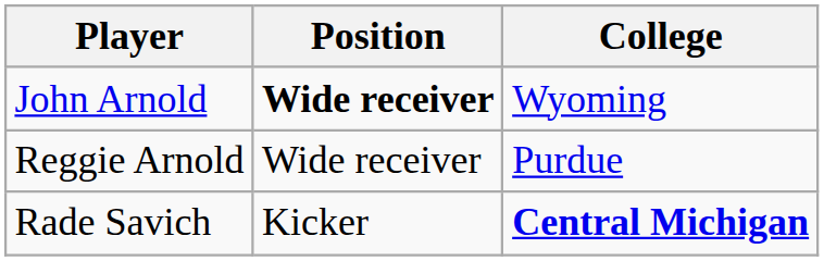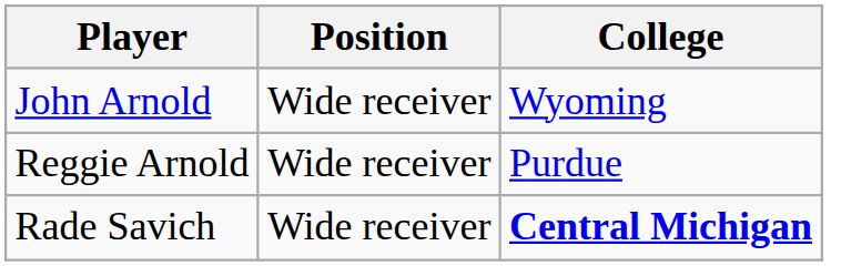 <table class="wikitable">
 <tr>
 <th>Player</th>
 <th>Position</th>
 <th>College</th>
 </tr>
 <tr>
 <td><a href='#'>John Arnold</a></td>
-<td><strong>Wide receiver</strong></td>
+<td>Wide receiver</td>
 <td><a href='#'>Wyoming</a></td>
 </tr>
 <tr>
 <td>Reggie Arnold</td>
 <td>Wide receiver</td>
 <td><a href='#'>Purdue</a></td>
 </tr>
 <tr>
 <td>Rade Savich</td>
-<td>Kicker</td>
+<td>Wide receiver</td>
 <td><strong><a href='#'>Central Michigan</a></strong></td>
 </tr>
 </table>
